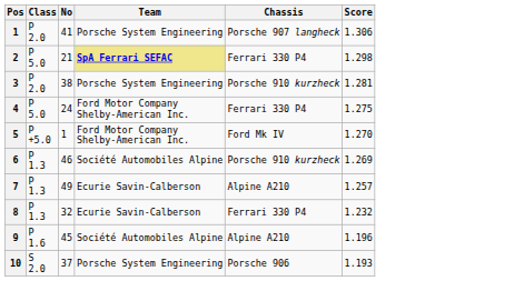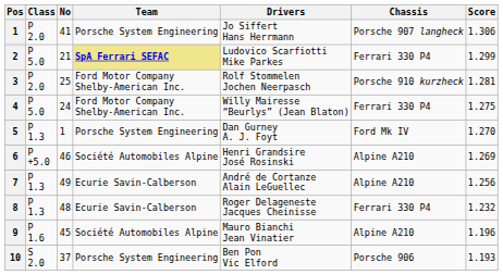 <table class="wikitable" style="font-size: 95%;">
 <tr>
 <th>Pos</th>
 <th>Class</th>
 <th>No</th>
 <th>Team</th>
+<th>Drivers</th>
 <th>Chassis</th>
 <th>Score</th>
 </tr>
 <tr>
 <th>1</th>
 <td>P<br>2.0</td>
 <td>41</td>
 <td> Porsche System Engineering</td>
+<td> Jo Siffert<br> Hans Herrmann</td>
 <td>Porsche 907 <em>langheck</em></td>
 <td>1.306</td>
 </tr>
 <tr>
 <th>2</th>
 <td>P<br>5.0</td>
 <td>21</td>
 <td style="background: khaki;"> <strong><a href='#'>SpA Ferrari SEFAC</a></strong></td>
+<td> Ludovico Scarfiotti<br> Mike Parkes</td>
 <td>Ferrari 330 P4</td>
-<td>1.298</td>
+<td>1.299</td>
 </tr>
 <tr>
 <th>3</th>
 <td>P<br>2.0</td>
-<td>38</td>
-<td> Porsche System Engineering</td>
+<td>25</td>
+<td> Ford Motor Company<br> Shelby-American Inc.</td>
+<td> Rolf Stommelen<br> Jochen Neerpasch</td>
 <td>Porsche 910 <em>kurzheck</em></td>
 <td>1.281</td>
 </tr>
 <tr>
 <th>4</th>
 <td>P<br>5.0</td>
 <td>24</td>
 <td> Ford Motor Company<br> Shelby-American Inc.</td>
+<td> Willy Mairesse<br> “Beurlys” (Jean Blaton)</td>
 <td>Ferrari 330 P4</td>
 <td>1.275</td>
 </tr>
 <tr>
 <th>5</th>
-<td>P<br>+5.0</td>
+<td>P<br>1.3</td>
 <td>1</td>
-<td> Ford Motor Company<br> Shelby-American Inc.</td>
+<td> Porsche System Engineering</td>
+<td> Dan Gurney<br> A. J. Foyt</td>
 <td>Ford Mk IV</td>
 <td>1.270</td>
 </tr>
 <tr>
 <th>6</th>
-<td>P<br>1.3</td>
+<td>P<br>+5.0</td>
 <td>46</td>
 <td> Société Automobiles Alpine</td>
-<td>Porsche 910 <em>kurzheck</em></td>
+<td> Henri Grandsire<br> José Rosinski</td>
+<td>Alpine A210</td>
 <td>1.269</td>
 </tr>
 <tr>
 <th>7</th>
 <td>P<br>1.3</td>
 <td>49</td>
 <td> Ecurie Savin-Calberson</td>
+<td> André de Cortanze<br> Alain LeGuellec</td>
 <td>Alpine A210</td>
-<td>1.257</td>
+<td>1.256</td>
 </tr>
 <tr>
 <th>8</th>
 <td>P<br>1.3</td>
-<td>32</td>
+<td>48</td>
 <td> Ecurie Savin-Calberson</td>
+<td> Roger Delageneste<br> Jacques Cheinisse</td>
 <td>Ferrari 330 P4</td>
 <td>1.232</td>
 </tr>
 <tr>
 <th>9</th>
 <td>P<br>1.6</td>
 <td>45</td>
 <td> Société Automobiles Alpine</td>
+<td> Mauro Bianchi<br> Jean Vinatier</td>
 <td>Alpine A210</td>
 <td>1.196</td>
 </tr>
 <tr>
 <th>10</th>
 <td>S<br>2.0</td>
 <td>37</td>
 <td> Porsche System Engineering</td>
+<td> Ben Pon<br> Vic Elford</td>
 <td>Porsche 906</td>
 <td>1.193</td>
 </tr>
 </table>
